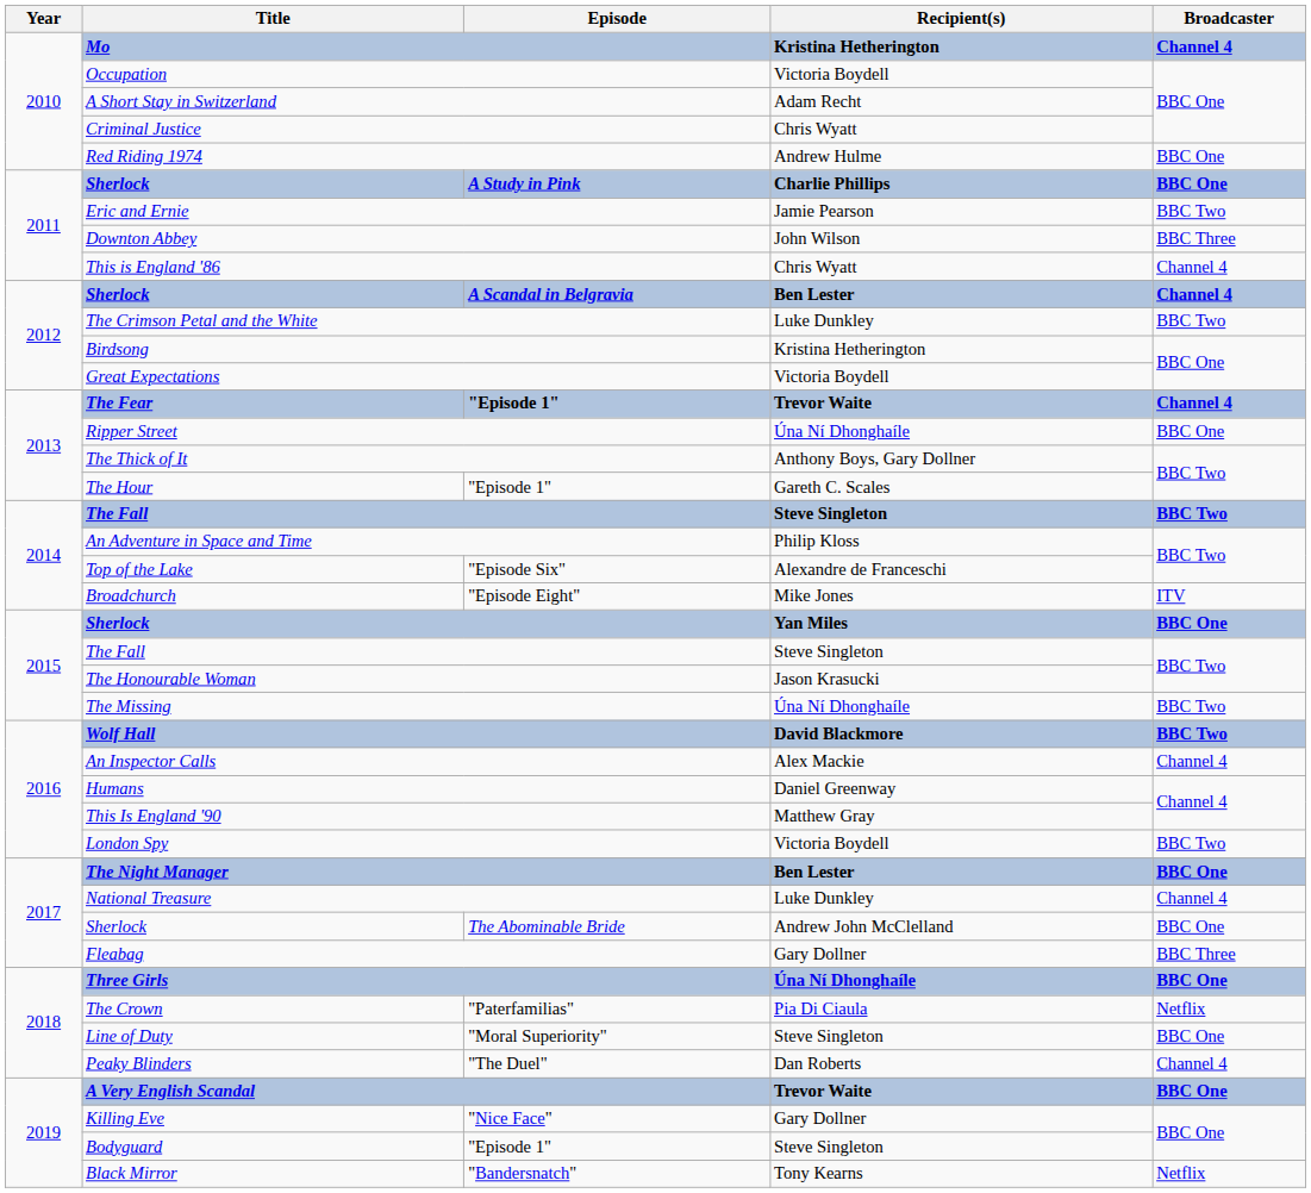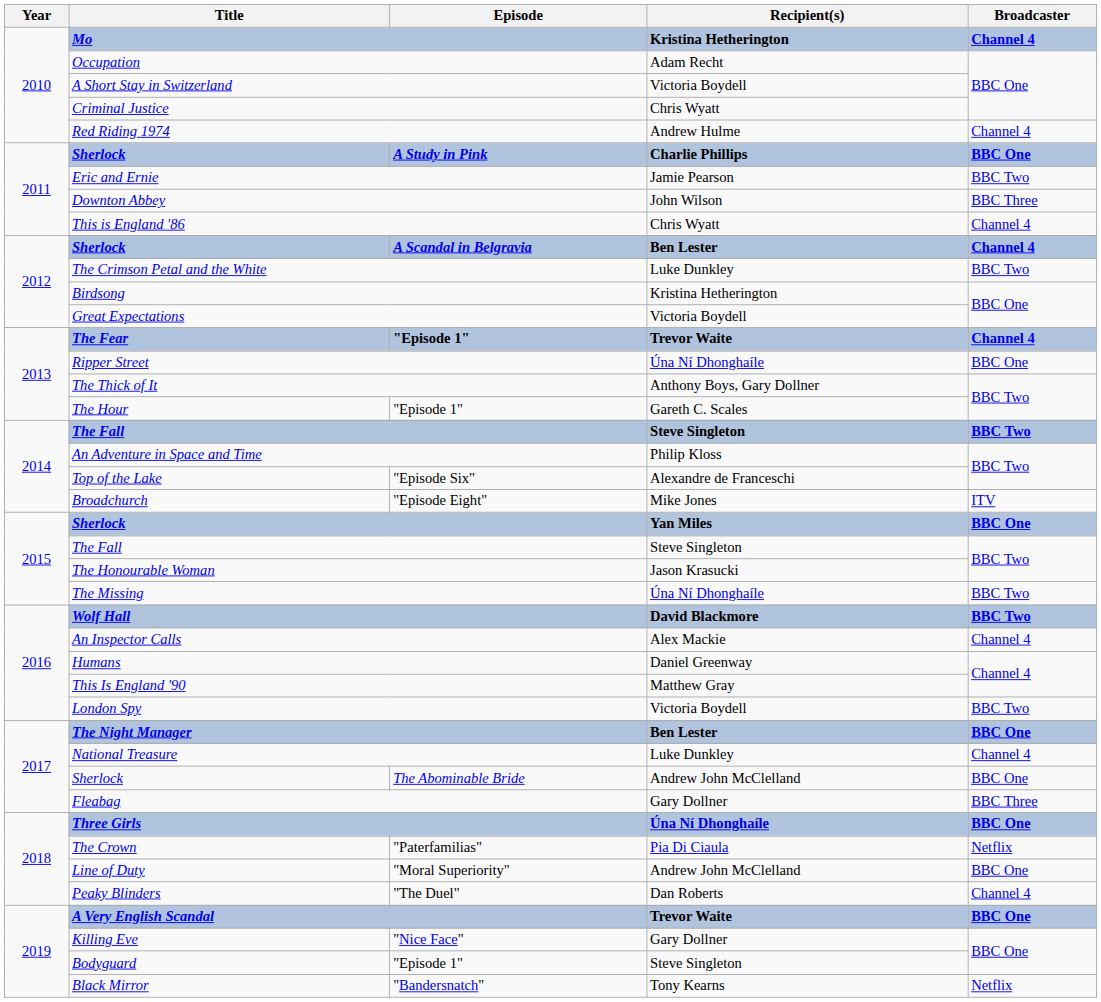 <table class="wikitable" width="95%">
 <tr>
 <th width=5%>Year</th>
 <th width=25%>Title</th>
 <th width=20%>Episode</th>
 <th width=25%><strong>Recipient(s)</strong></th>
 <th width=10%><strong>Broadcaster</strong></th>
 </tr>
 <tr>
 <td rowspan="5" style="text-align:center;"><a href='#'>2010</a></td>
 <td colspan="2"  style="background:#B0C4DE;"><strong><em><a href='#'>Mo</a></em></strong></td>
 <td style="background:#B0C4DE;"><strong>Kristina Hetherington</strong></td>
 <td style="background:#B0C4DE;"><strong><a href='#'>Channel 4</a></strong></td>
 </tr>
 <tr>
 <td colspan="2"><em><a href='#'>Occupation</a></em></td>
-<td>Victoria Boydell</td>
+<td>Adam Recht</td>
 <td rowspan="3"><a href='#'>BBC One</a></td>
 </tr>
 <tr>
 <td colspan="2"><em><a href='#'>A Short Stay in Switzerland</a></em></td>
-<td>Adam Recht</td>
+<td>Victoria Boydell</td>
 </tr>
 <tr>
 <td colspan="2"><em><a href='#'>Criminal Justice</a></em></td>
 <td>Chris Wyatt</td>
 </tr>
 <tr>
 <td colspan="2"><em><a href='#'>Red Riding 1974</a></em></td>
 <td>Andrew Hulme</td>
-<td><a href='#'>BBC One</a></td>
+<td><a href='#'>Channel 4</a></td>
 </tr>
 <tr>
 <td rowspan="4" style="text-align:center;"><a href='#'>2011</a></td>
 <td style="background:#B0C4DE;"><strong><em><a href='#'>Sherlock</a></em></strong></td>
 <td style="background:#B0C4DE;"><strong><em><a href='#'>A Study in Pink</a></em></strong></td>
 <td style="background:#B0C4DE;"><strong>Charlie Phillips</strong></td>
 <td style="background:#B0C4DE;"><strong><a href='#'>BBC One</a></strong></td>
 </tr>
 <tr>
 <td colspan="2"><em><a href='#'>Eric and Ernie</a></em></td>
 <td>Jamie Pearson</td>
 <td><a href='#'>BBC Two</a></td>
 </tr>
 <tr>
 <td colspan="2"><em><a href='#'>Downton Abbey</a></em></td>
 <td>John Wilson</td>
 <td><a href='#'>BBC Three</a></td>
 </tr>
 <tr>
 <td colspan="2"><em><a href='#'>This is England '86</a></em></td>
 <td>Chris Wyatt</td>
 <td><a href='#'>Channel 4</a></td>
 </tr>
 <tr>
 <td rowspan="4" style="text-align:center;"><a href='#'>2012</a></td>
 <td style="background:#B0C4DE;"><strong><em><a href='#'>Sherlock</a></em></strong></td>
 <td style="background:#B0C4DE;"><strong><em><a href='#'>A Scandal in Belgravia</a></em></strong></td>
 <td style="background:#B0C4DE;"><strong>Ben Lester</strong></td>
 <td style="background:#B0C4DE;"><strong><a href='#'>Channel 4</a></strong></td>
 </tr>
 <tr>
 <td colspan="2"><em><a href='#'>The Crimson Petal and the White</a></em></td>
 <td>Luke Dunkley</td>
 <td><a href='#'>BBC Two</a></td>
 </tr>
 <tr>
 <td colspan="2"><em><a href='#'>Birdsong</a></em></td>
 <td>Kristina Hetherington</td>
 <td rowspan="2"><a href='#'>BBC One</a></td>
 </tr>
 <tr>
 <td colspan="2"><em><a href='#'>Great Expectations</a></em></td>
 <td>Victoria Boydell</td>
 </tr>
 <tr>
 <td rowspan="4" style="text-align:center;"><a href='#'>2013</a></td>
 <td style="background:#B0C4DE;"><strong><em><a href='#'>The Fear</a></em></strong></td>
 <td style="background:#B0C4DE;"><strong>"Episode 1"</strong></td>
 <td style="background:#B0C4DE;"><strong>Trevor Waite</strong></td>
 <td style="background:#B0C4DE;"><strong><a href='#'>Channel 4</a></strong></td>
 </tr>
 <tr>
 <td colspan="2"><em><a href='#'>Ripper Street</a></em></td>
 <td><a href='#'>Úna Ní Dhonghaíle</a></td>
 <td><a href='#'>BBC One</a></td>
 </tr>
 <tr>
 <td colspan="2"><em><a href='#'>The Thick of It</a></em></td>
 <td>Anthony Boys, Gary Dollner</td>
 <td rowspan="2"><a href='#'>BBC Two</a></td>
 </tr>
 <tr>
 <td><em><a href='#'>The Hour</a></em></td>
 <td>"Episode 1"</td>
 <td>Gareth C. Scales</td>
 </tr>
 <tr>
 <td rowspan="4" style="text-align:center;"><a href='#'>2014</a></td>
 <td colspan="2" style="background:#B0C4DE;"><strong><em><a href='#'>The Fall</a></em></strong></td>
 <td style="background:#B0C4DE;"><strong>Steve Singleton</strong></td>
 <td style="background:#B0C4DE;"><strong><a href='#'>BBC Two</a></strong></td>
 </tr>
 <tr>
 <td colspan="2"><em><a href='#'>An Adventure in Space and Time</a></em></td>
 <td>Philip Kloss</td>
 <td rowspan="2"><a href='#'>BBC Two</a></td>
 </tr>
 <tr>
 <td><em><a href='#'>Top of the Lake</a></em></td>
 <td>"Episode Six"</td>
 <td>Alexandre de Franceschi</td>
 </tr>
 <tr>
 <td><em><a href='#'>Broadchurch</a></em></td>
 <td>"Episode Eight"</td>
 <td>Mike Jones</td>
 <td><a href='#'>ITV</a></td>
 </tr>
 <tr>
 <td rowspan="4" style="text-align:center;"><a href='#'>2015</a></td>
 <td colspan="2" style="background:#B0C4DE;"><strong><em><a href='#'>Sherlock</a></em></strong></td>
 <td style="background:#B0C4DE;"><strong>Yan Miles</strong></td>
 <td style="background:#B0C4DE;"><strong><a href='#'>BBC One</a></strong></td>
 </tr>
 <tr>
 <td colspan="2"><em><a href='#'>The Fall</a></em></td>
 <td>Steve Singleton</td>
 <td rowspan="2"><a href='#'>BBC Two</a></td>
 </tr>
 <tr>
 <td colspan="2"><em><a href='#'>The Honourable Woman</a></em></td>
 <td>Jason Krasucki</td>
 </tr>
 <tr>
 <td colspan="2"><em><a href='#'>The Missing</a></em></td>
 <td><a href='#'>Úna Ní Dhonghaíle</a></td>
 <td><a href='#'>BBC Two</a></td>
 </tr>
 <tr>
 <td rowspan="5" style="text-align:center;"><a href='#'>2016</a></td>
 <td colspan="2" style="background:#B0C4DE;"><strong><em><a href='#'>Wolf Hall</a></em></strong></td>
 <td style="background:#B0C4DE;"><strong>David Blackmore</strong></td>
 <td style="background:#B0C4DE;"><strong><a href='#'>BBC Two</a></strong></td>
 </tr>
 <tr>
 <td colspan="2"><em><a href='#'>An Inspector Calls</a></em></td>
 <td>Alex Mackie</td>
 <td><a href='#'>Channel 4</a></td>
 </tr>
 <tr>
 <td colspan="2"><em><a href='#'>Humans</a></em></td>
 <td>Daniel Greenway</td>
 <td rowspan="2"><a href='#'>Channel 4</a></td>
 </tr>
 <tr>
 <td colspan="2"><em><a href='#'>This Is England '90</a></em></td>
 <td>Matthew Gray</td>
 </tr>
 <tr>
 <td colspan="2"><em><a href='#'>London Spy</a></em></td>
 <td>Victoria Boydell</td>
 <td><a href='#'>BBC Two</a></td>
 </tr>
 <tr>
 <td rowspan="4" style="text-align:center;"><a href='#'>2017</a><br></td>
 <td colspan="2" style="background:#B0C4DE;"><strong><em><a href='#'>The Night Manager</a></em></strong></td>
 <td style="background:#B0C4DE;"><strong>Ben Lester</strong></td>
 <td style="background:#B0C4DE;"><strong><a href='#'>BBC One</a></strong></td>
 </tr>
 <tr>
 <td colspan="2"><em><a href='#'>National Treasure</a></em></td>
 <td>Luke Dunkley</td>
 <td><a href='#'>Channel 4</a></td>
 </tr>
 <tr>
 <td><em><a href='#'>Sherlock</a></em></td>
 <td><em><a href='#'>The Abominable Bride</a></em></td>
 <td>Andrew John McClelland</td>
 <td><a href='#'>BBC One</a></td>
 </tr>
 <tr>
 <td colspan="2"><em><a href='#'>Fleabag</a></em></td>
 <td>Gary Dollner</td>
 <td><a href='#'>BBC Three</a></td>
 </tr>
 <tr>
 <td rowspan="4" style="text-align:center;"><a href='#'>2018</a><br></td>
 <td colspan="2" style="background:#B0C4DE;"><strong><em><a href='#'>Three Girls</a></em></strong></td>
 <td style="background:#B0C4DE;"><strong><a href='#'>Úna Ní Dhonghaíle</a></strong></td>
 <td style="background:#B0C4DE;"><strong><a href='#'>BBC One</a></strong></td>
 </tr>
 <tr>
 <td><em><a href='#'>The Crown</a></em></td>
 <td>"Paterfamilias"</td>
 <td><a href='#'>Pia Di Ciaula</a></td>
 <td><a href='#'>Netflix</a></td>
 </tr>
 <tr>
 <td><em><a href='#'>Line of Duty</a></em></td>
 <td>"Moral Superiority"</td>
-<td>Steve Singleton</td>
+<td>Andrew John McClelland</td>
 <td><a href='#'>BBC One</a></td>
 </tr>
 <tr>
 <td><em><a href='#'>Peaky Blinders</a></em></td>
 <td>"The Duel"</td>
 <td>Dan Roberts</td>
 <td><a href='#'>Channel 4</a></td>
 </tr>
 <tr>
 <td rowspan="4" style="text-align:center;"><a href='#'>2019</a><br></td>
 <td colspan="2" style="background:#B0C4DE;"><strong><em><a href='#'>A Very English Scandal</a></em></strong></td>
 <td style="background:#B0C4DE;"><strong>Trevor Waite</strong></td>
 <td style="background:#B0C4DE;"><strong><a href='#'>BBC One</a></strong></td>
 </tr>
 <tr>
 <td><em><a href='#'>Killing Eve</a></em></td>
 <td>"<a href='#'>Nice Face</a>"</td>
 <td>Gary Dollner</td>
 <td rowspan="2"><a href='#'>BBC One</a></td>
 </tr>
 <tr>
 <td><em><a href='#'>Bodyguard</a></em></td>
 <td>"Episode 1"</td>
 <td>Steve Singleton</td>
 </tr>
 <tr>
 <td><em><a href='#'>Black Mirror</a></em></td>
 <td>"<a href='#'>Bandersnatch</a>"</td>
 <td>Tony Kearns</td>
 <td><a href='#'>Netflix</a></td>
 </tr>
 </table>
